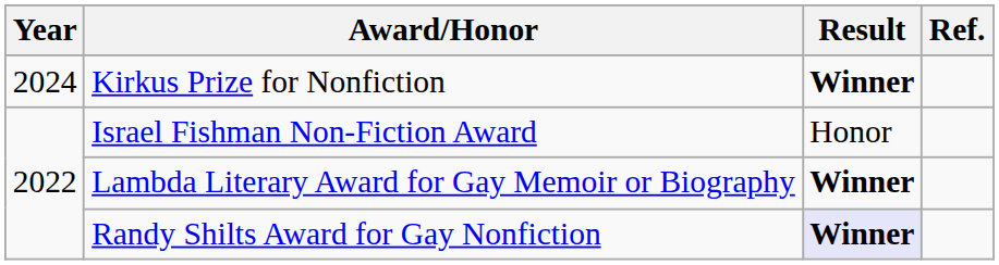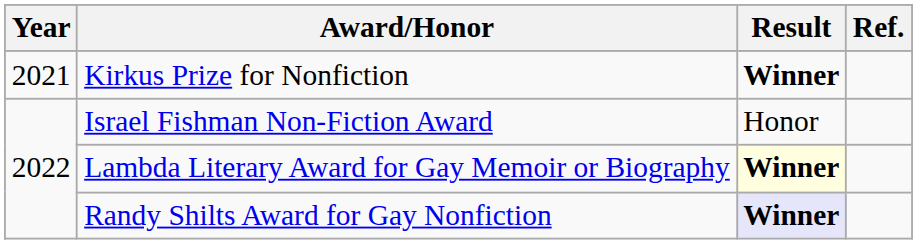 <table class="wikitable">
 <tr>
 <th>Year</th>
 <th>Award/Honor</th>
 <th>Result</th>
 <th>Ref.</th>
 </tr>
 <tr>
-<td>2024</td>
+<td>2021</td>
 <td><a href='#'>Kirkus Prize</a> for Nonfiction</td>
 <td><strong>Winner</strong></td>
 <td></td>
 </tr>
 <tr>
 <td rowspan="3">2022</td>
 <td><a href='#'>Israel Fishman Non-Fiction Award</a></td>
 <td>Honor</td>
 <td></td>
 </tr>
 <tr>
 <td><a href='#'>Lambda Literary Award for Gay Memoir or Biography</a></td>
-<td><strong>Winner</strong></td>
+<td style="background: lightyellow;"><strong>Winner</strong></td>
 <td></td>
 </tr>
 <tr>
 <td><a href='#'>Randy Shilts Award for Gay Nonfiction</a></td>
 <td style="background: lavender;"><strong>Winner</strong></td>
 <td></td>
 </tr>
 </table>
